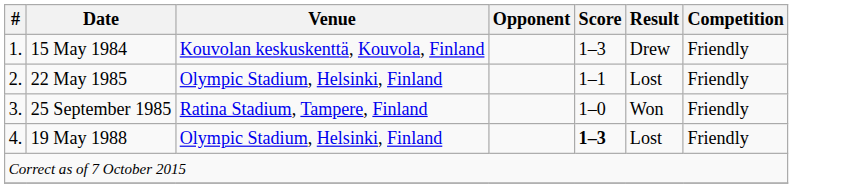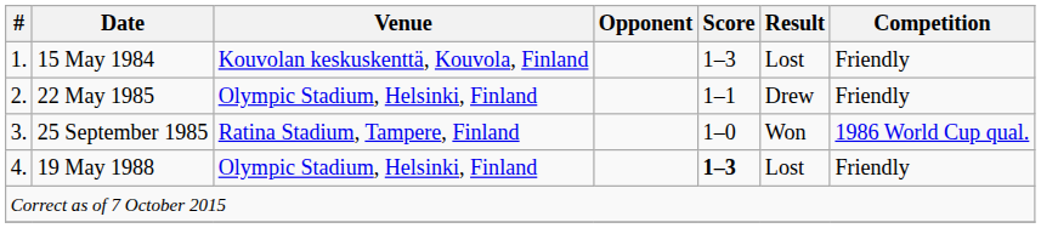 <table class="wikitable" style="font-size:95%;">
 <tr>
 <th>#</th>
 <th>Date</th>
 <th>Venue</th>
 <th>Opponent</th>
 <th>Score</th>
 <th>Result</th>
 <th>Competition</th>
 </tr>
 <tr>
 <td>1.</td>
 <td>15 May 1984</td>
 <td><a href='#'>Kouvolan keskuskenttä</a>, <a href='#'>Kouvola</a>, <a href='#'>Finland</a></td>
 <td></td>
 <td>1–3</td>
-<td>Drew</td>
+<td>Lost</td>
 <td>Friendly</td>
 </tr>
 <tr>
 <td>2.</td>
 <td>22 May 1985</td>
 <td><a href='#'>Olympic Stadium</a>, <a href='#'>Helsinki</a>, <a href='#'>Finland</a></td>
 <td></td>
 <td>1–1</td>
-<td>Lost</td>
+<td>Drew</td>
 <td>Friendly</td>
 </tr>
 <tr>
 <td>3.</td>
 <td>25 September 1985</td>
 <td><a href='#'>Ratina Stadium</a>, <a href='#'>Tampere</a>, <a href='#'>Finland</a></td>
 <td></td>
 <td>1–0</td>
 <td>Won</td>
-<td>Friendly</td>
+<td><a href='#'>1986 World Cup qual.</a></td>
 </tr>
 <tr>
 <td>4.</td>
 <td>19 May 1988</td>
 <td><a href='#'>Olympic Stadium</a>, <a href='#'>Helsinki</a>, <a href='#'>Finland</a></td>
 <td></td>
 <td><strong>1–3</strong></td>
 <td>Lost</td>
 <td>Friendly</td>
 </tr>
 <tr>
 <td colspan="12"><small><em>Correct as of 7 October 2015</em></small></td>
 </tr>
 <tr>
 </tr>
 </table>
